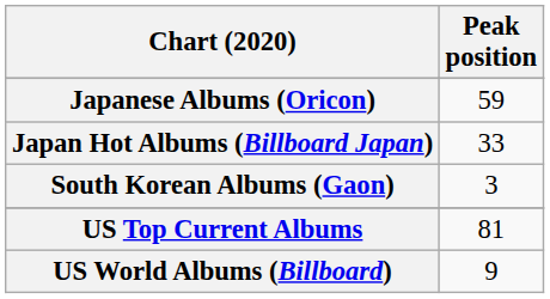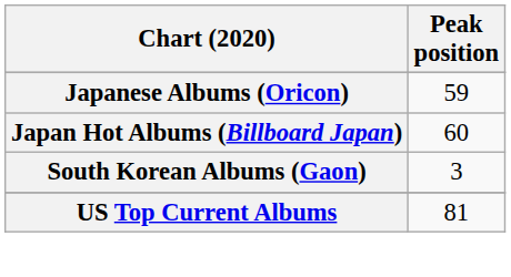 <table class="wikitable sortable plainrowheaders" style="text-align:center;">
 <tr>
 <th scope="col">Chart (2020)</th>
 <th scope="col">Peak<br>position</th>
 </tr>
 <tr>
 </tr>
 <tr>
 <th scope="row">Japanese Albums (<a href='#'>Oricon</a>)</th>
 <td>59</td>
 </tr>
 <tr>
 <th scope="row">Japan Hot Albums (<em><a href='#'>Billboard Japan</a></em>)</th>
-<td>33</td>
+<td>60</td>
 </tr>
 <tr>
 <th scope="row">South Korean Albums (<a href='#'>Gaon</a>)</th>
 <td>3</td>
 </tr>
 <tr>
 </tr>
 <tr>
 <th scope="row">US <a href='#'>Top Current Albums</a></th>
 <td>81</td>
 </tr>
-<tr>
-<th scope="row">US World Albums (<em><a href='#'>Billboard</a></em>)</th>
-<td>9</td>
-</tr>
 </table>
